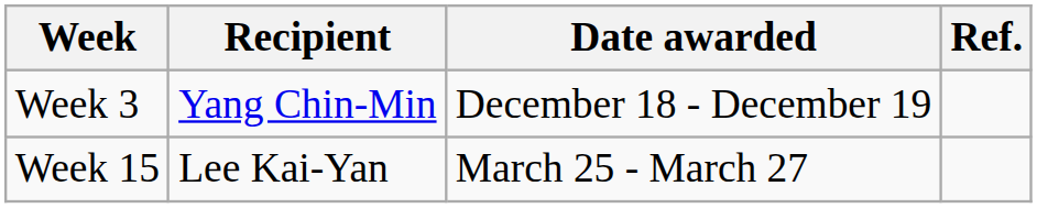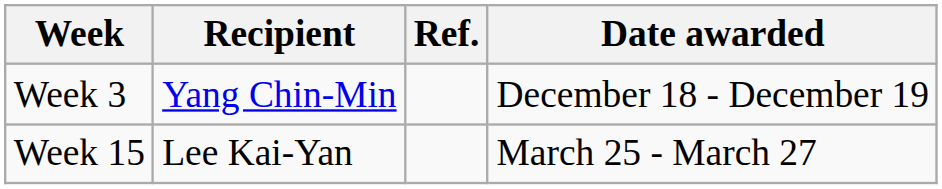 <table class="wikitable">
 <tr>
 <th>Week</th>
 <th>Recipient</th>
+<th>Ref.</th>
 <th>Date awarded</th>
-<th>Ref.</th>
 </tr>
 <tr>
 <td>Week 3</td>
 <td><a href='#'>Yang Chin-Min</a></td>
+<td></td>
 <td>December 18 - December 19</td>
-<td></td>
 </tr>
 <tr>
 <td>Week 15</td>
 <td>Lee Kai-Yan</td>
+<td></td>
 <td>March 25 - March 27</td>
-<td></td>
 </tr>
 </table>
